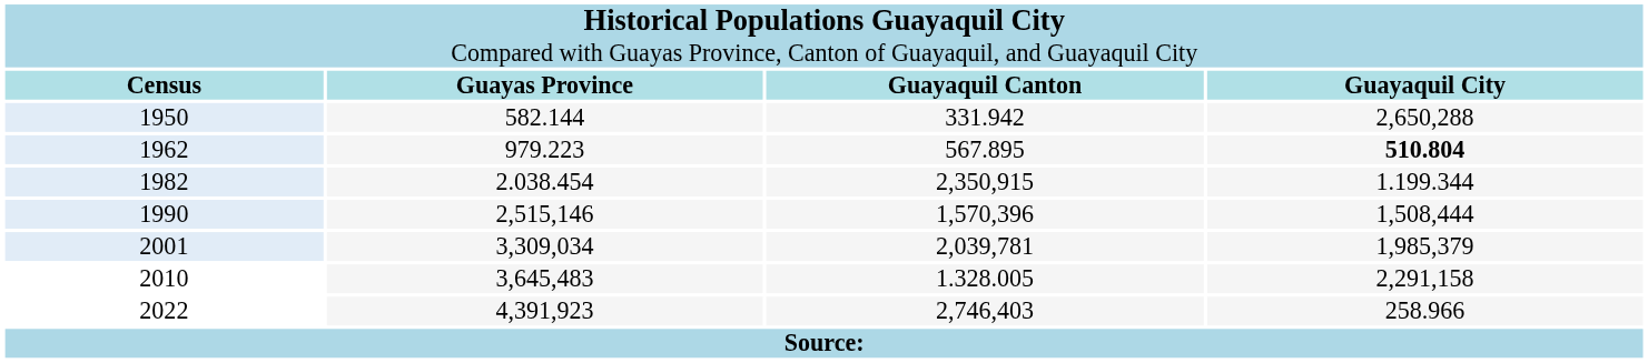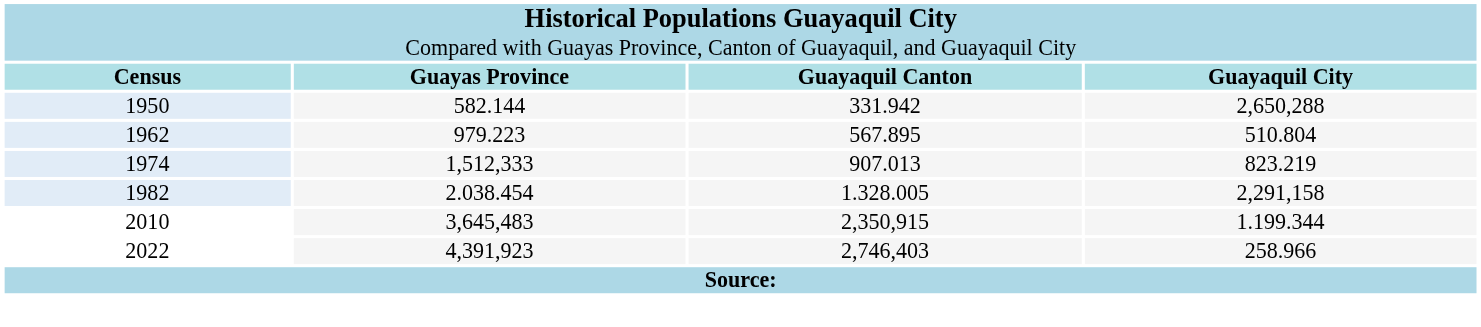 <table class="toc" cellpadding="0" cellspacing="2" style="width:61%; float:center; text-align:center; margin-left:3px; font-size:90%;">
 <tr>
 <td style="background:#add8e6; text-align:center;" colspan="4"><strong><big>Historical Populations Guayaquil City</big></strong><br>Compared with Guayas Province, Canton of Guayaquil, and Guayaquil City</td>
 </tr>
 <tr style="text-align:center; background:#b0e0e6;">
 <td style="width:80px; "><strong>Census</strong></td>
 <td style="width:110px; "><strong>Guayas Province</strong></td>
 <td style="width:110px; "><strong>Guayaquil Canton</strong></td>
 <td style="width:110px; "><strong>Guayaquil City</strong></td>
 </tr>
 <tr style="text-align:center;">
 <td style="background:#e1ecf7;">1950</td>
 <td style="background:#f5f5f5;">582.144</td>
 <td style="background:#f5f5f5;">331.942</td>
 <td style="background:#f5f5f5;">2,650,288</td>
 </tr>
 <tr style="text-align:center;">
 <td style="background:#e1ecf7;">1962</td>
 <td style="background:#f5f5f5;">979.223</td>
 <td style="background:#f5f5f5;">567.895</td>
-<td style="background:#f5f5f5;"><strong>510.804</strong></td>
+<td style="background:#f5f5f5;">510.804</td>
+</tr>
+<tr style="text-align:center;">
+<td style="background:#e1ecf7;">1974</td>
+<td style="background:#f5f5f5;">1,512,333</td>
+<td style="background:#f5f5f5;">907.013</td>
+<td style="background:#f5f5f5;">823.219</td>
 </tr>
 <tr style="text-align:center;">
 <td style="background:#e1ecf7;">1982</td>
 <td style="background:#f5f5f5;">2.038.454</td>
-<td style="background:#f5f5f5;">2,350,915</td>
-<td style="background:#f5f5f5;">1.199.344</td>
-</tr>
-<tr style="text-align:center;">
-<td style="background:#e1ecf7;">1990</td>
-<td style="background:#f5f5f5;">2,515,146</td>
-<td style="background:#f5f5f5;">1,570,396</td>
-<td style="background:#f5f5f5;">1,508,444</td>
-</tr>
-<tr style="text-align:center;">
-<td style="background:#e1ecf7;">2001</td>
-<td style="background:#f5f5f5;">3,309,034</td>
-<td style="background:#f5f5f5;">2,039,781</td>
-<td style="background:#f5f5f5;">1,985,379</td>
+<td style="background:#f5f5f5;">1.328.005</td>
+<td style="background:#f5f5f5;">2,291,158</td>
 </tr>
 <tr style="text-align:center;">
 <td style="background:#elecf7;">2010</td>
 <td style="background:#f5f5f5;">3,645,483</td>
-<td style="background:#f5f5f5;">1.328.005</td>
-<td style="background:#f5f5f5;">2,291,158</td>
+<td style="background:#f5f5f5;">2,350,915</td>
+<td style="background:#f5f5f5;">1.199.344</td>
 </tr>
 <tr style="text-align: center">
 <td style="background:#elecf7;">2022</td>
 <td style="background:#f5f5f5;">4,391,923</td>
 <td style="background:#f5f5f5;">2,746,403</td>
 <td style="background:#f5f5f5;">258.966</td>
 </tr>
 <tr>
 <td style="background:#add8e6; text-align:center;" colspan="4"><strong>Source: </strong></td>
 </tr>
 </table>
